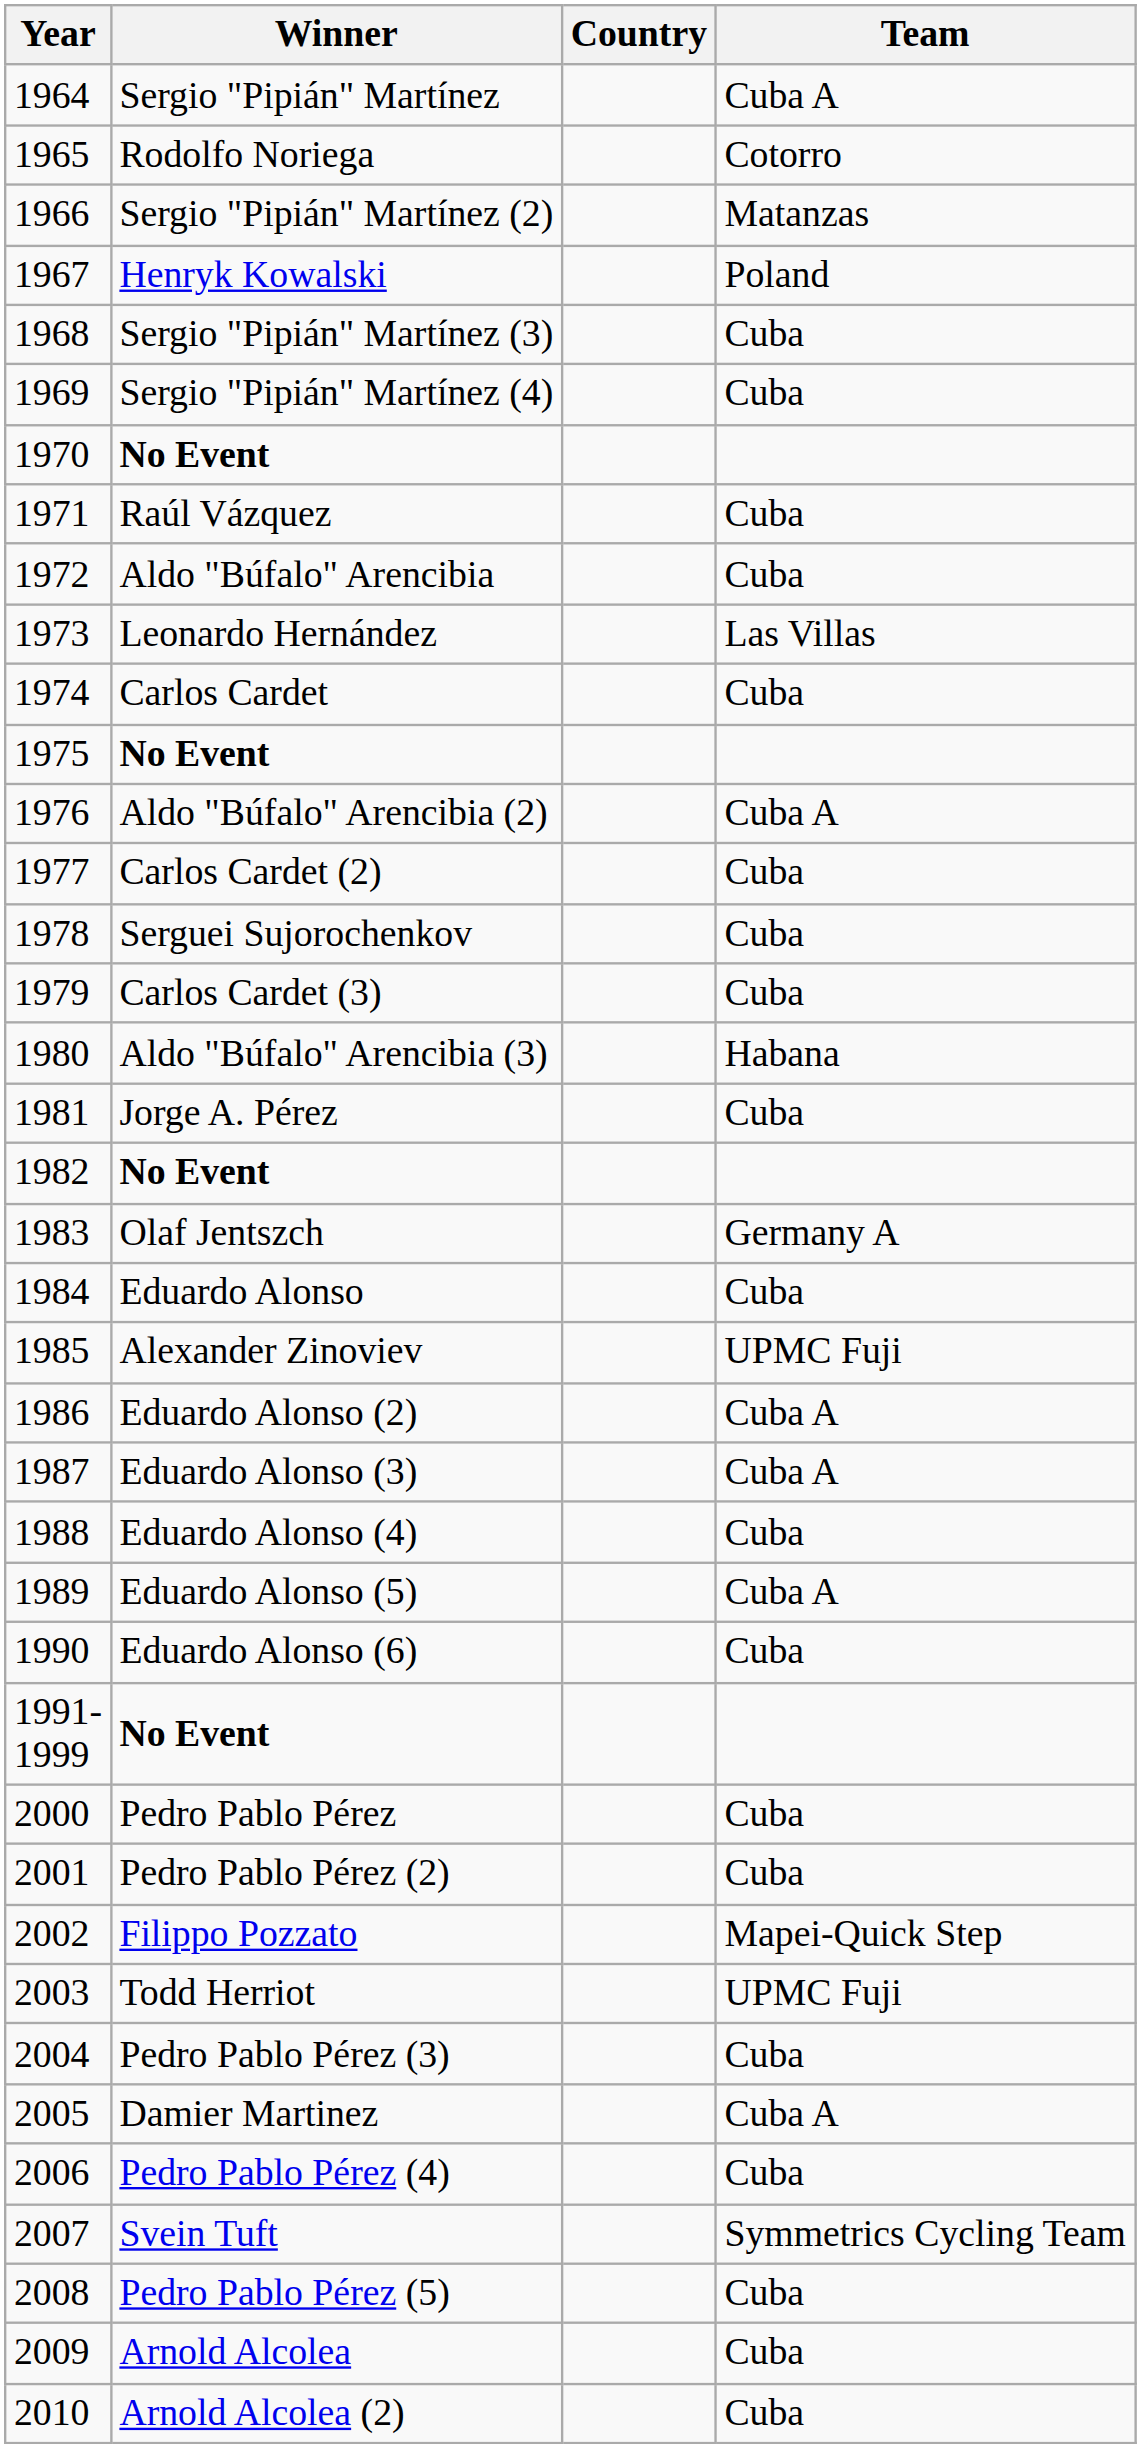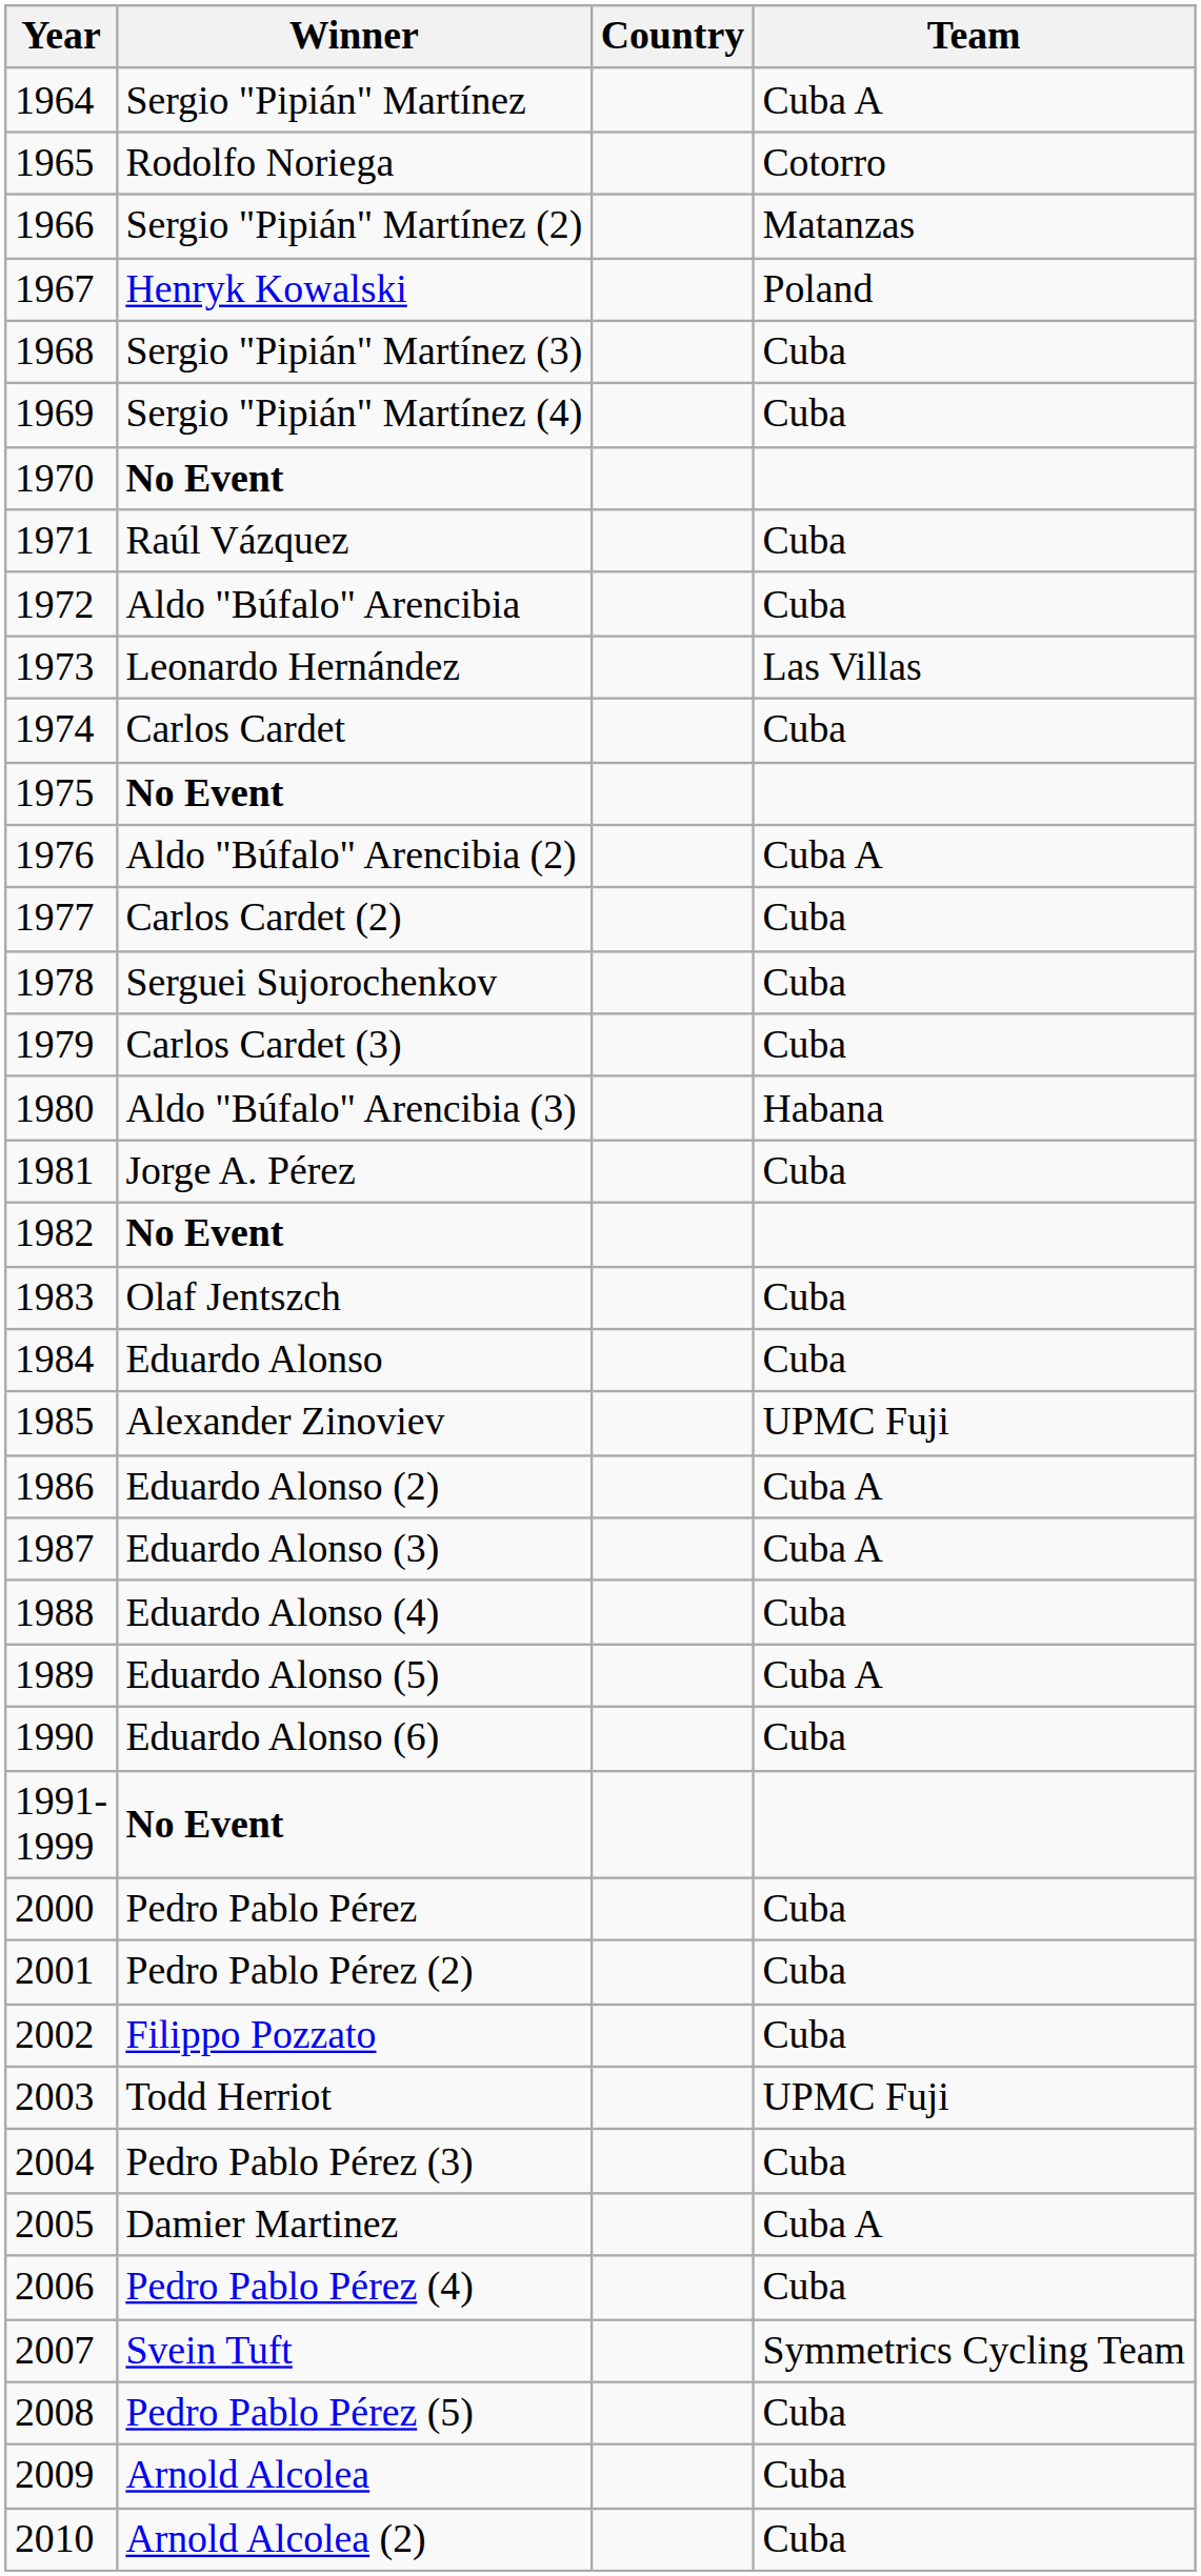 <table class = "wikitable">
 <tr>
 <th>Year</th>
 <th>Winner</th>
 <th>Country</th>
 <th>Team</th>
 </tr>
 <tr>
 <td>1964</td>
 <td>Sergio "Pipián" Martínez</td>
 <td></td>
 <td>Cuba A</td>
 </tr>
 <tr>
 <td>1965</td>
 <td>Rodolfo Noriega</td>
 <td></td>
 <td>Cotorro</td>
 </tr>
 <tr>
 <td>1966</td>
 <td>Sergio "Pipián" Martínez (2)</td>
 <td></td>
 <td>Matanzas</td>
 </tr>
 <tr>
 <td>1967</td>
 <td><a href='#'>Henryk Kowalski</a></td>
 <td></td>
 <td>Poland</td>
 </tr>
 <tr>
 <td>1968</td>
 <td>Sergio "Pipián" Martínez (3)</td>
 <td></td>
 <td>Cuba</td>
 </tr>
 <tr>
 <td>1969</td>
 <td>Sergio "Pipián" Martínez (4)</td>
 <td></td>
 <td>Cuba</td>
 </tr>
 <tr>
 <td>1970</td>
 <td><strong>No Event</strong></td>
 <td></td>
 <td></td>
 </tr>
 <tr>
 <td>1971</td>
 <td>Raúl Vázquez</td>
 <td></td>
 <td>Cuba</td>
 </tr>
 <tr>
 <td>1972</td>
 <td>Aldo "Búfalo" Arencibia</td>
 <td></td>
 <td>Cuba</td>
 </tr>
 <tr>
 <td>1973</td>
 <td>Leonardo Hernández</td>
 <td></td>
 <td>Las Villas</td>
 </tr>
 <tr>
 <td>1974</td>
 <td>Carlos Cardet</td>
 <td></td>
 <td>Cuba</td>
 </tr>
 <tr>
 <td>1975</td>
 <td><strong> No Event</strong></td>
 <td></td>
 <td></td>
 </tr>
 <tr>
 <td>1976</td>
 <td>Aldo "Búfalo" Arencibia (2)</td>
 <td></td>
 <td>Cuba A</td>
 </tr>
 <tr>
 <td>1977</td>
 <td>Carlos Cardet (2)</td>
 <td></td>
 <td>Cuba</td>
 </tr>
 <tr>
 <td>1978</td>
 <td>Serguei Sujorochenkov</td>
 <td></td>
 <td>Cuba</td>
 </tr>
 <tr>
 <td>1979</td>
 <td>Carlos Cardet (3)</td>
 <td></td>
 <td>Cuba</td>
 </tr>
 <tr>
 <td>1980</td>
 <td>Aldo "Búfalo" Arencibia (3)</td>
 <td></td>
 <td>Habana</td>
 </tr>
 <tr>
 <td>1981</td>
 <td>Jorge A. Pérez</td>
 <td></td>
 <td>Cuba</td>
 </tr>
 <tr>
 <td>1982</td>
 <td><strong>No Event</strong></td>
 <td></td>
 <td></td>
 </tr>
 <tr>
 <td>1983</td>
 <td>Olaf Jentszch</td>
 <td></td>
-<td>Germany A</td>
+<td>Cuba</td>
 </tr>
 <tr>
 <td>1984</td>
 <td>Eduardo Alonso</td>
 <td></td>
 <td>Cuba</td>
 </tr>
 <tr>
 <td>1985</td>
 <td>Alexander Zinoviev</td>
 <td></td>
 <td>UPMC Fuji</td>
 </tr>
 <tr>
 <td>1986</td>
 <td>Eduardo Alonso (2)</td>
 <td></td>
 <td>Cuba A</td>
 </tr>
 <tr>
 <td>1987</td>
 <td>Eduardo Alonso (3)</td>
 <td></td>
 <td>Cuba A</td>
 </tr>
 <tr>
 <td>1988</td>
 <td>Eduardo Alonso (4)</td>
 <td></td>
 <td>Cuba</td>
 </tr>
 <tr>
 <td>1989</td>
 <td>Eduardo Alonso (5)</td>
 <td></td>
 <td>Cuba A</td>
 </tr>
 <tr>
 <td>1990</td>
 <td>Eduardo Alonso (6)</td>
 <td></td>
 <td>Cuba</td>
 </tr>
 <tr>
 <td>1991-<br>1999</td>
 <td><strong>No Event</strong></td>
 <td></td>
 <td></td>
 </tr>
 <tr>
 <td>2000</td>
 <td>Pedro Pablo Pérez</td>
 <td></td>
 <td>Cuba</td>
 </tr>
 <tr>
 <td>2001</td>
 <td>Pedro Pablo Pérez (2)</td>
 <td></td>
 <td>Cuba</td>
 </tr>
 <tr>
 <td>2002</td>
 <td><a href='#'>Filippo Pozzato</a></td>
 <td></td>
-<td>Mapei-Quick Step</td>
+<td>Cuba</td>
 </tr>
 <tr>
 <td>2003</td>
 <td>Todd Herriot</td>
 <td></td>
 <td>UPMC Fuji</td>
 </tr>
 <tr>
 <td>2004</td>
 <td>Pedro Pablo Pérez (3)</td>
 <td></td>
 <td>Cuba</td>
 </tr>
 <tr>
 <td>2005</td>
 <td>Damier Martinez</td>
 <td></td>
 <td>Cuba A</td>
 </tr>
 <tr>
 <td>2006</td>
 <td><a href='#'>Pedro Pablo Pérez</a> (4)</td>
 <td></td>
 <td>Cuba</td>
 </tr>
 <tr>
 <td>2007</td>
 <td><a href='#'>Svein Tuft</a></td>
 <td></td>
 <td>Symmetrics Cycling Team</td>
 </tr>
 <tr>
 <td>2008</td>
 <td><a href='#'>Pedro Pablo Pérez</a> (5)</td>
 <td></td>
 <td>Cuba</td>
 </tr>
 <tr>
 <td>2009</td>
 <td><a href='#'>Arnold Alcolea</a></td>
 <td></td>
 <td>Cuba</td>
 </tr>
 <tr>
 <td>2010</td>
 <td><a href='#'>Arnold Alcolea</a> (2)</td>
 <td></td>
 <td>Cuba</td>
 </tr>
 </table>
